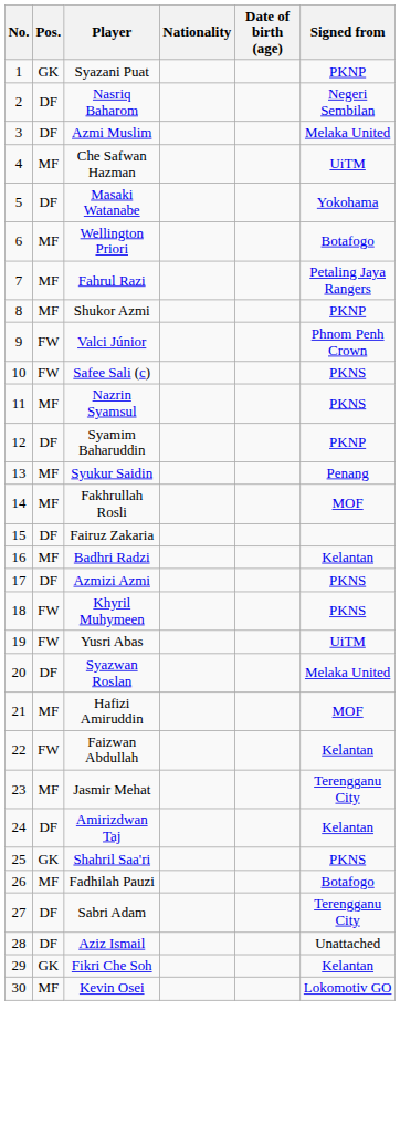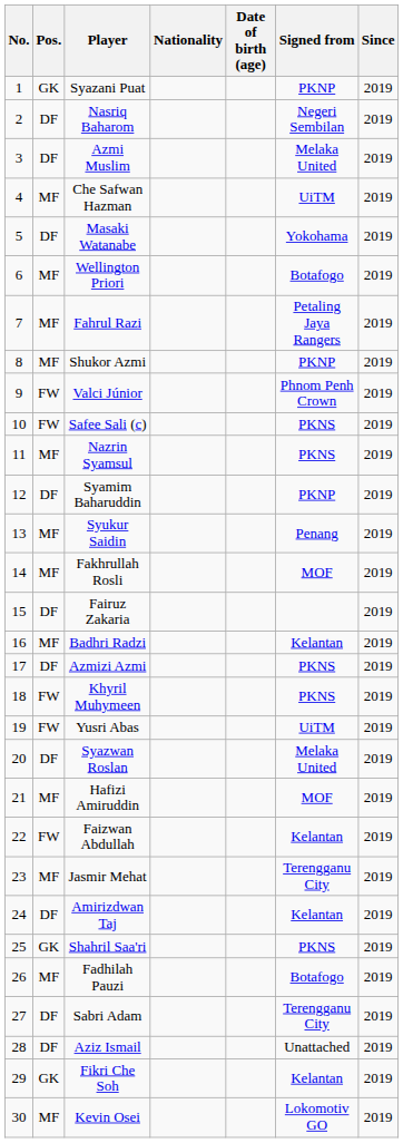 <table class="wikitable" style="text-align:center;width:70%;">
 <tr>
 <th>No.</th>
 <th>Pos.</th>
 <th>Player</th>
 <th>Nationality</th>
 <th>Date of birth (age)</th>
 <th>Signed from</th>
+<th>Since</th>
 </tr>
 <tr>
 <td>1</td>
 <td>GK</td>
 <td>Syazani Puat</td>
 <td></td>
 <td></td>
 <td><a href='#'>PKNP</a></td>
+<td>2019</td>
 </tr>
 <tr>
 <td>2</td>
 <td>DF</td>
 <td><a href='#'>Nasriq Baharom</a></td>
 <td></td>
 <td></td>
 <td><a href='#'>Negeri Sembilan</a></td>
+<td>2019</td>
 </tr>
 <tr>
 <td>3</td>
 <td>DF</td>
 <td><a href='#'>Azmi Muslim</a></td>
 <td></td>
 <td></td>
 <td><a href='#'>Melaka United</a></td>
+<td>2019</td>
 </tr>
 <tr>
 <td>4</td>
 <td>MF</td>
 <td>Che Safwan Hazman</td>
 <td></td>
 <td></td>
 <td><a href='#'>UiTM</a></td>
+<td>2019</td>
 </tr>
 <tr>
 <td>5</td>
 <td>DF</td>
 <td><a href='#'>Masaki Watanabe</a></td>
 <td></td>
 <td></td>
 <td><a href='#'>Yokohama</a></td>
+<td>2019</td>
 </tr>
 <tr>
 <td>6</td>
 <td>MF</td>
 <td><a href='#'>Wellington Priori</a></td>
 <td></td>
 <td></td>
 <td><a href='#'>Botafogo</a></td>
+<td>2019</td>
 </tr>
 <tr>
 <td>7</td>
 <td>MF</td>
 <td><a href='#'>Fahrul Razi</a></td>
 <td></td>
 <td></td>
 <td><a href='#'>Petaling Jaya Rangers</a></td>
+<td>2019</td>
 </tr>
 <tr>
 <td>8</td>
 <td>MF</td>
 <td>Shukor Azmi</td>
 <td></td>
 <td></td>
 <td><a href='#'>PKNP</a></td>
+<td>2019</td>
 </tr>
 <tr>
 <td>9</td>
 <td>FW</td>
 <td><a href='#'>Valci Júnior</a></td>
 <td></td>
 <td></td>
 <td><a href='#'>Phnom Penh Crown</a></td>
+<td>2019</td>
 </tr>
 <tr>
 <td>10</td>
 <td>FW</td>
 <td><a href='#'>Safee Sali</a> (<a href='#'>c</a>)</td>
 <td></td>
 <td></td>
 <td><a href='#'>PKNS</a></td>
+<td>2019</td>
 </tr>
 <tr>
 <td>11</td>
 <td>MF</td>
 <td><a href='#'>Nazrin Syamsul</a></td>
 <td></td>
 <td></td>
 <td><a href='#'>PKNS</a></td>
+<td>2019</td>
 </tr>
 <tr>
 <td>12</td>
 <td>DF</td>
 <td>Syamim Baharuddin</td>
 <td></td>
 <td></td>
 <td><a href='#'>PKNP</a></td>
+<td>2019</td>
 </tr>
 <tr>
 <td>13</td>
 <td>MF</td>
 <td><a href='#'>Syukur Saidin</a></td>
 <td></td>
 <td></td>
 <td><a href='#'>Penang</a></td>
+<td>2019</td>
 </tr>
 <tr>
 <td>14</td>
 <td>MF</td>
 <td>Fakhrullah Rosli</td>
 <td></td>
 <td></td>
 <td><a href='#'>MOF</a></td>
+<td>2019</td>
 </tr>
 <tr>
 <td>15</td>
 <td>DF</td>
 <td>Fairuz Zakaria</td>
 <td></td>
 <td></td>
 <td></td>
+<td>2019</td>
 </tr>
 <tr>
 <td>16</td>
 <td>MF</td>
 <td><a href='#'>Badhri Radzi</a></td>
 <td></td>
 <td></td>
 <td><a href='#'>Kelantan</a></td>
+<td>2019</td>
 </tr>
 <tr>
 <td>17</td>
 <td>DF</td>
 <td><a href='#'>Azmizi Azmi</a></td>
 <td></td>
 <td></td>
 <td><a href='#'>PKNS</a></td>
+<td>2019</td>
 </tr>
 <tr>
 <td>18</td>
 <td>FW</td>
 <td><a href='#'>Khyril Muhymeen</a></td>
 <td></td>
 <td></td>
 <td><a href='#'>PKNS</a></td>
+<td>2019</td>
 </tr>
 <tr>
 <td>19</td>
 <td>FW</td>
 <td>Yusri Abas</td>
 <td></td>
 <td></td>
 <td><a href='#'>UiTM</a></td>
+<td>2019</td>
 </tr>
 <tr>
 <td>20</td>
 <td>DF</td>
 <td><a href='#'>Syazwan Roslan</a></td>
 <td></td>
 <td></td>
 <td><a href='#'>Melaka United</a></td>
+<td>2019</td>
 </tr>
 <tr>
 <td>21</td>
 <td>MF</td>
 <td>Hafizi Amiruddin</td>
 <td></td>
 <td></td>
 <td><a href='#'>MOF</a></td>
+<td>2019</td>
 </tr>
 <tr>
 <td>22</td>
 <td>FW</td>
 <td>Faizwan Abdullah</td>
 <td></td>
 <td></td>
 <td><a href='#'>Kelantan</a></td>
+<td>2019</td>
 </tr>
 <tr>
 <td>23</td>
 <td>MF</td>
 <td>Jasmir Mehat</td>
 <td></td>
 <td></td>
 <td><a href='#'>Terengganu City</a></td>
+<td>2019</td>
 </tr>
 <tr>
 <td>24</td>
 <td>DF</td>
 <td><a href='#'>Amirizdwan Taj</a></td>
 <td></td>
 <td></td>
 <td><a href='#'>Kelantan</a></td>
+<td>2019</td>
 </tr>
 <tr>
 <td>25</td>
 <td>GK</td>
 <td><a href='#'>Shahril Saa'ri</a></td>
 <td></td>
 <td></td>
 <td><a href='#'>PKNS</a></td>
+<td>2019</td>
 </tr>
 <tr>
 <td>26</td>
 <td>MF</td>
 <td>Fadhilah Pauzi</td>
 <td></td>
 <td></td>
 <td><a href='#'>Botafogo</a></td>
+<td>2019</td>
 </tr>
 <tr>
 <td>27</td>
 <td>DF</td>
 <td>Sabri Adam</td>
 <td></td>
 <td></td>
 <td><a href='#'>Terengganu City</a></td>
+<td>2019</td>
 </tr>
 <tr>
 <td>28</td>
 <td>DF</td>
 <td><a href='#'>Aziz Ismail</a></td>
 <td></td>
 <td></td>
 <td>Unattached</td>
+<td>2019</td>
 </tr>
 <tr>
 <td>29</td>
 <td>GK</td>
 <td><a href='#'>Fikri Che Soh</a></td>
 <td></td>
 <td></td>
 <td><a href='#'>Kelantan</a></td>
+<td>2019</td>
 </tr>
 <tr>
 <td>30</td>
 <td>MF</td>
 <td><a href='#'>Kevin Osei</a></td>
 <td></td>
 <td></td>
 <td><a href='#'>Lokomotiv GO</a></td>
+<td>2019</td>
 </tr>
 </table>
